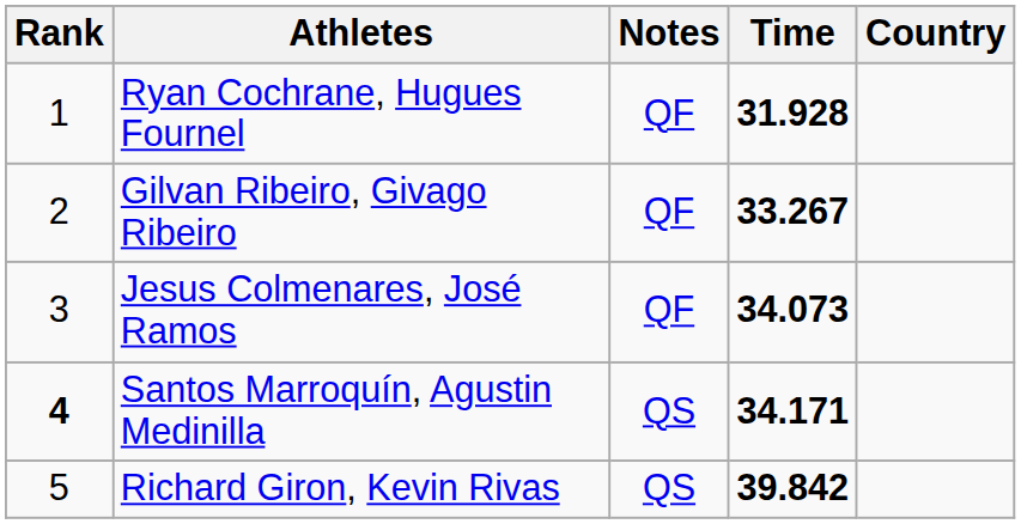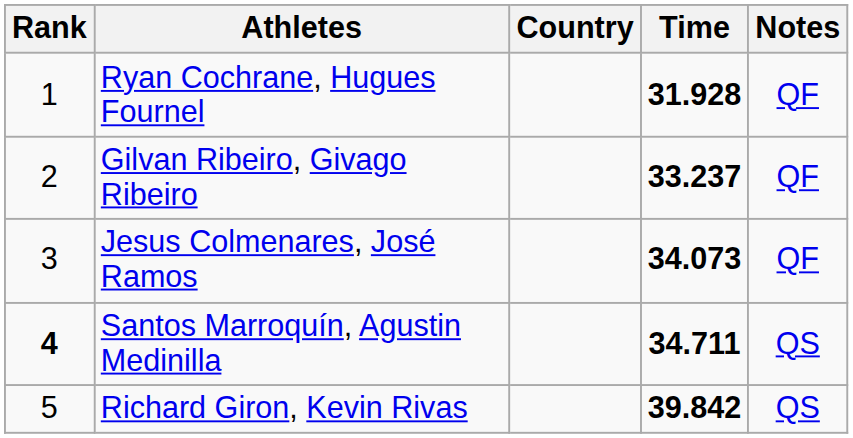 <table class="wikitable" width=50% style="text-align:center">
 <tr>
 <th>Rank</th>
 <th>Athletes</th>
+<th>Country</th>
+<th>Time</th>
 <th>Notes</th>
-<th>Time</th>
-<th>Country</th>
 </tr>
 <tr>
 <td>1</td>
 <td align=left><a href='#'>Ryan Cochrane</a>, <a href='#'>Hugues Fournel</a></td>
+<td align=left></td>
+<td><strong>31.928</strong></td>
 <td><a href='#'>QF</a></td>
-<td><strong>31.928</strong></td>
-<td align=left></td>
 </tr>
 <tr>
 <td>2</td>
 <td align=left><a href='#'>Gilvan Ribeiro</a>, <a href='#'>Givago Ribeiro</a></td>
+<td align=left></td>
+<td><strong>33.237</strong></td>
 <td><a href='#'>QF</a></td>
-<td><strong>33.267</strong></td>
-<td align=left></td>
 </tr>
 <tr>
 <td>3</td>
 <td align=left><a href='#'>Jesus Colmenares</a>, <a href='#'>José Ramos</a></td>
+<td align=left></td>
+<td><strong>34.073</strong></td>
 <td><a href='#'>QF</a></td>
-<td><strong>34.073</strong></td>
-<td align=left></td>
 </tr>
 <tr>
 <td><strong>4</strong></td>
 <td align=left><a href='#'>Santos Marroquín</a>, <a href='#'>Agustin Medinilla</a></td>
+<td align=left></td>
+<td><strong>34.711</strong></td>
 <td><a href='#'>QS</a></td>
-<td><strong>34.171</strong></td>
-<td align=left></td>
 </tr>
 <tr>
 <td>5</td>
 <td align=left><a href='#'>Richard Giron</a>, <a href='#'>Kevin Rivas</a></td>
+<td align=left></td>
+<td><strong>39.842</strong></td>
 <td><a href='#'>QS</a></td>
-<td><strong>39.842</strong></td>
-<td align=left></td>
 </tr>
 </table>
